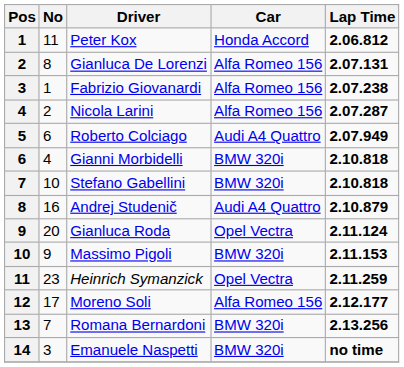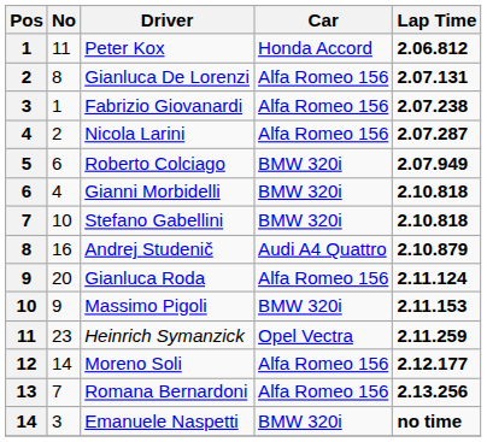 <table class="wikitable" style="font-size: 85%;">
 <tr>
 <th>Pos</th>
 <th>No</th>
 <th>Driver</th>
 <th>Car</th>
 <th>Lap Time</th>
 </tr>
 <tr>
 <th>1</th>
 <td>11</td>
 <td> <a href='#'>Peter Kox</a></td>
 <td><a href='#'>Honda Accord</a></td>
 <td><strong>2.06.812</strong></td>
 </tr>
 <tr>
 <th>2</th>
 <td>8</td>
 <td> <a href='#'>Gianluca De Lorenzi</a></td>
 <td><a href='#'>Alfa Romeo 156</a></td>
 <td><strong>2.07.131</strong></td>
 </tr>
 <tr>
 <th>3</th>
 <td>1</td>
 <td> <a href='#'>Fabrizio Giovanardi</a></td>
 <td><a href='#'>Alfa Romeo 156</a></td>
 <td><strong>2.07.238</strong></td>
 </tr>
 <tr>
 <th>4</th>
 <td>2</td>
 <td> <a href='#'>Nicola Larini</a></td>
 <td><a href='#'>Alfa Romeo 156</a></td>
 <td><strong>2.07.287</strong></td>
 </tr>
 <tr>
 <th>5</th>
 <td>6</td>
 <td> <a href='#'>Roberto Colciago</a></td>
-<td><a href='#'>Audi A4 Quattro</a></td>
+<td><a href='#'>BMW 320i</a></td>
 <td><strong>2.07.949</strong></td>
 </tr>
 <tr>
 <th>6</th>
 <td>4</td>
 <td> <a href='#'>Gianni Morbidelli</a></td>
 <td><a href='#'>BMW 320i</a></td>
 <td><strong>2.10.818</strong></td>
 </tr>
 <tr>
 <th>7</th>
 <td>10</td>
 <td> <a href='#'>Stefano Gabellini</a></td>
 <td><a href='#'>BMW 320i</a></td>
 <td><strong>2.10.818</strong></td>
 </tr>
 <tr>
 <th>8</th>
 <td>16</td>
 <td> <a href='#'>Andrej Studenič</a></td>
 <td><a href='#'>Audi A4 Quattro</a></td>
 <td><strong>2.10.879</strong></td>
 </tr>
 <tr>
 <th>9</th>
 <td>20</td>
 <td> <a href='#'>Gianluca Roda</a></td>
-<td><a href='#'>Opel Vectra</a></td>
+<td><a href='#'>Alfa Romeo 156</a></td>
 <td><strong>2.11.124</strong></td>
 </tr>
 <tr>
 <th>10</th>
 <td>9</td>
 <td> <a href='#'>Massimo Pigoli</a></td>
 <td><a href='#'>BMW 320i</a></td>
 <td><strong>2.11.153</strong></td>
 </tr>
 <tr>
 <th>11</th>
 <td>23</td>
 <td> <em>Heinrich Symanzick</em></td>
 <td><a href='#'>Opel Vectra</a></td>
 <td><strong>2.11.259</strong></td>
 </tr>
 <tr>
 <th>12</th>
-<td>17</td>
+<td>14</td>
 <td> <a href='#'>Moreno Soli</a></td>
 <td><a href='#'>Alfa Romeo 156</a></td>
 <td><strong>2.12.177</strong></td>
 </tr>
 <tr>
 <th>13</th>
 <td>7</td>
 <td> <a href='#'>Romana Bernardoni</a></td>
-<td><a href='#'>BMW 320i</a></td>
+<td><a href='#'>Alfa Romeo 156</a></td>
 <td><strong>2.13.256</strong></td>
 </tr>
 <tr>
 <th>14</th>
 <td>3</td>
 <td> <a href='#'>Emanuele Naspetti</a></td>
 <td><a href='#'>BMW 320i</a></td>
 <td><strong>no time</strong></td>
 </tr>
 <tr>
 </tr>
 </table>
